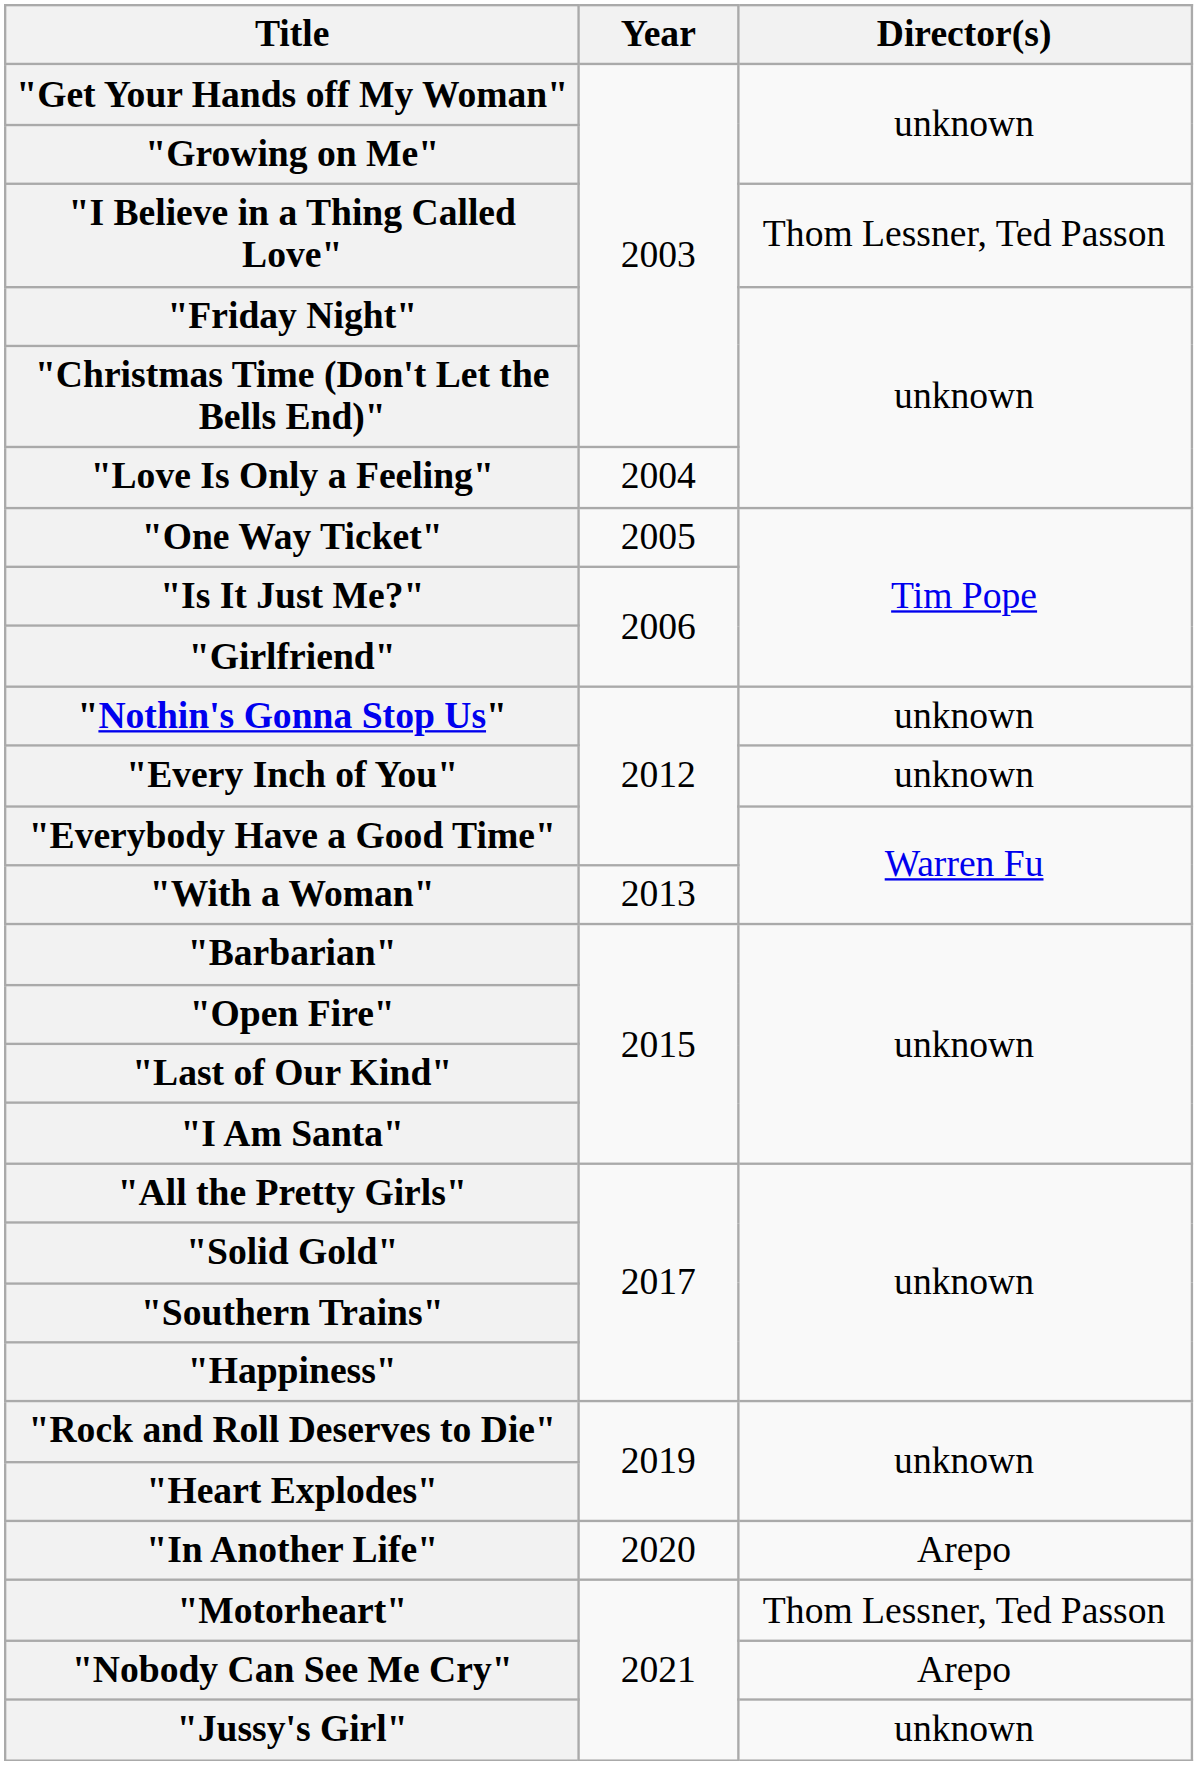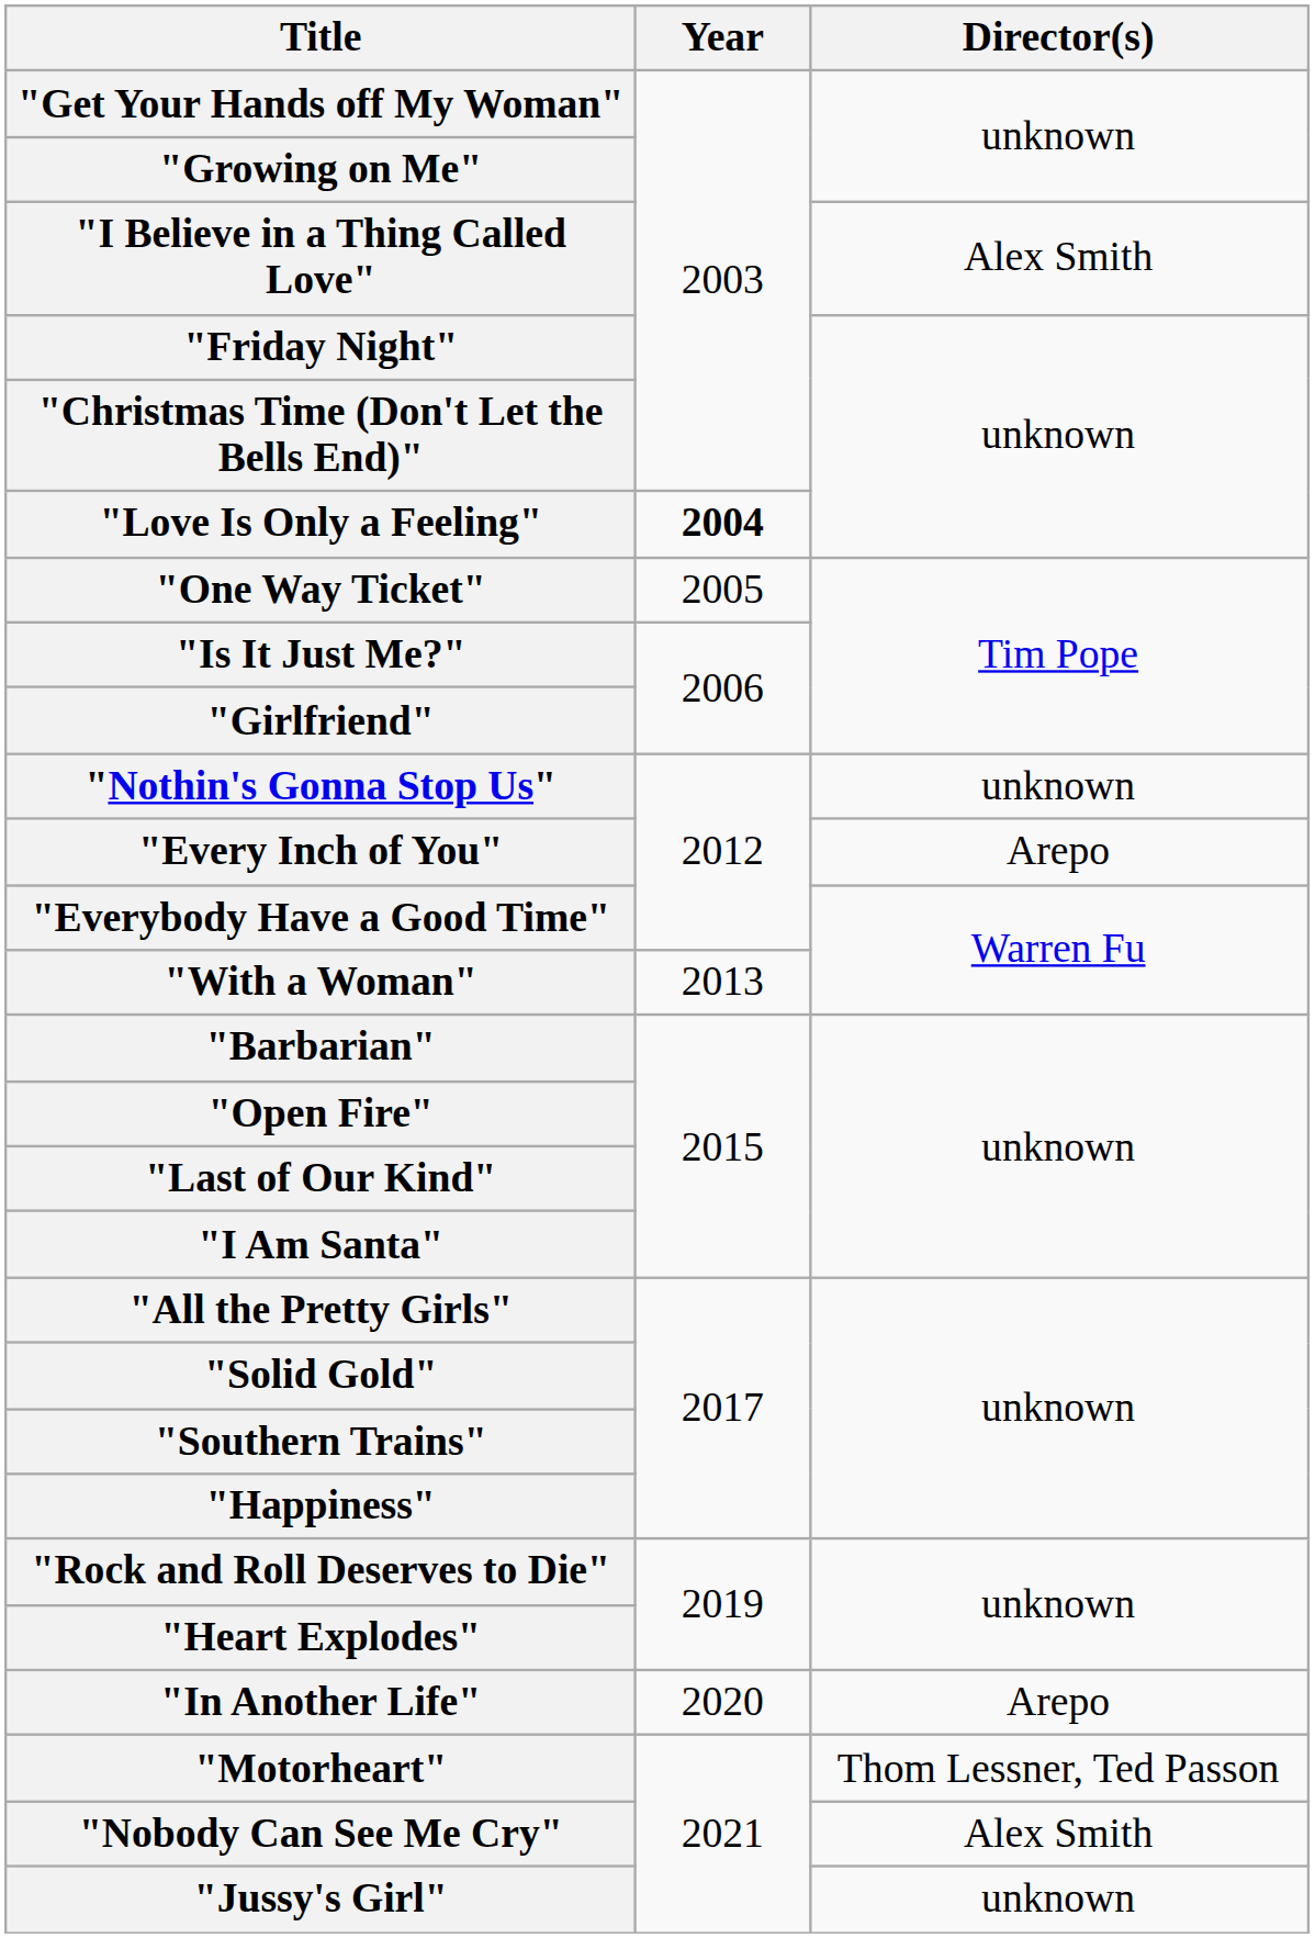 <table class="wikitable plainrowheaders" style="text-align:center; width:40%">
 <tr>
 <th scope="col" style="width:20%;">Title</th>
 <th scope="col" style="width:4%;">Year</th>
 <th scope="col" style="width:16%;">Director(s)</th>
 </tr>
 <tr>
 <th scope="row">"Get Your Hands off My Woman"</th>
 <td rowspan="5">2003</td>
 <td rowspan="2">unknown</td>
 </tr>
 <tr>
 <th scope="row">"Growing on Me"</th>
 </tr>
 <tr>
 <th scope="row">"I Believe in a Thing Called Love"</th>
-<td>Thom Lessner, Ted Passon</td>
+<td>Alex Smith</td>
 </tr>
 <tr>
 <th scope="row">"Friday Night"</th>
 <td rowspan="3">unknown</td>
 </tr>
 <tr>
 <th scope="row">"Christmas Time (Don't Let the Bells End)"</th>
 </tr>
 <tr>
 <th scope="row">"Love Is Only a Feeling"</th>
-<td>2004</td>
+<td><strong>2004</strong></td>
 </tr>
 <tr>
 <th scope="row">"One Way Ticket"</th>
 <td>2005</td>
 <td rowspan="3"><a href='#'>Tim Pope</a></td>
 </tr>
 <tr>
 <th scope="row">"Is It Just Me?"</th>
 <td rowspan="2">2006</td>
 </tr>
 <tr>
 <th scope="row">"Girlfriend"</th>
 </tr>
 <tr>
 <th scope="row">"<a href='#'>Nothin's Gonna Stop Us</a>"</th>
 <td rowspan="3">2012</td>
 <td>unknown</td>
 </tr>
 <tr>
 <th scope="row">"Every Inch of You"</th>
-<td rowspan="1">unknown</td>
+<td>Arepo</td>
 </tr>
 <tr>
 <th scope="row">"Everybody Have a Good Time"</th>
 <td rowspan="2"><a href='#'>Warren Fu</a></td>
 </tr>
 <tr>
 <th scope="row">"With a Woman"</th>
 <td>2013</td>
 </tr>
 <tr>
 <th scope="row">"Barbarian"</th>
 <td rowspan="4">2015</td>
 <td rowspan="4">unknown</td>
 </tr>
 <tr>
 <th scope="row">"Open Fire"</th>
 </tr>
 <tr>
 <th scope="row">"Last of Our Kind"</th>
 </tr>
 <tr>
 <th scope="row">"I Am Santa"</th>
 </tr>
 <tr>
 <th scope="row">"All the Pretty Girls"</th>
 <td rowspan="4">2017</td>
 <td rowspan="4">unknown</td>
 </tr>
 <tr>
 <th scope="row">"Solid Gold"</th>
 </tr>
 <tr>
 <th scope="row">"Southern Trains"</th>
 </tr>
 <tr>
 <th scope="row">"Happiness"</th>
 </tr>
 <tr>
 <th scope="row">"Rock and Roll Deserves to Die"</th>
 <td rowspan="2">2019</td>
 <td rowspan="2">unknown</td>
 </tr>
 <tr>
 <th scope="row">"Heart Explodes"</th>
 </tr>
 <tr>
 <th scope="row">"In Another Life"</th>
 <td>2020</td>
 <td>Arepo</td>
 </tr>
 <tr>
 <th scope="row">"Motorheart"</th>
 <td rowspan="3">2021</td>
 <td>Thom Lessner, Ted Passon</td>
 </tr>
 <tr>
 <th scope="row">"Nobody Can See Me Cry"</th>
-<td>Arepo </td>
+<td>Alex Smith</td>
 </tr>
 <tr>
 <th scope="row">"Jussy's Girl"</th>
 <td>unknown</td>
 </tr>
 </table>
